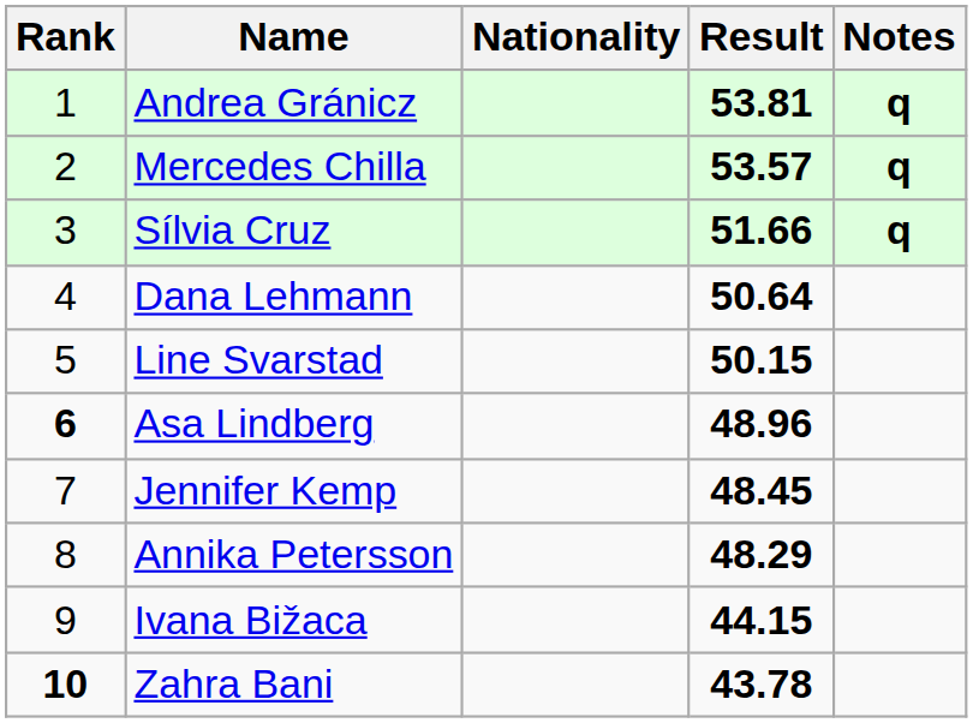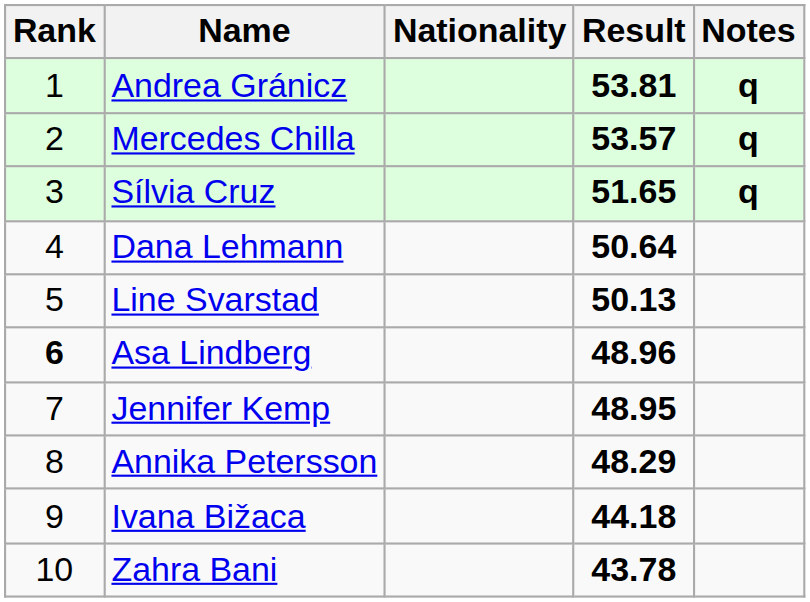 <table class="wikitable sortable" style="text-align:center">
 <tr>
 <th>Rank</th>
 <th>Name</th>
 <th>Nationality</th>
 <th>Result</th>
 <th>Notes</th>
 </tr>
 <tr bgcolor=ddffdd>
 <td>1</td>
 <td align=left><a href='#'>Andrea Gránicz</a></td>
 <td align=left></td>
 <td><strong>53.81</strong></td>
 <td><strong>q</strong></td>
 </tr>
 <tr bgcolor=ddffdd>
 <td>2</td>
 <td align=left><a href='#'>Mercedes Chilla</a></td>
 <td align=left></td>
 <td><strong>53.57</strong></td>
 <td><strong>q</strong></td>
 </tr>
 <tr bgcolor=ddffdd>
 <td>3</td>
 <td align=left><a href='#'>Sílvia Cruz</a></td>
 <td align=left></td>
-<td><strong>51.66</strong></td>
+<td><strong>51.65</strong></td>
 <td><strong>q</strong></td>
 </tr>
 <tr>
 <td>4</td>
 <td align=left><a href='#'>Dana Lehmann</a></td>
 <td align=left></td>
 <td><strong>50.64</strong></td>
 <td></td>
 </tr>
 <tr>
 <td>5</td>
 <td align=left><a href='#'>Line Svarstad</a></td>
 <td align=left></td>
-<td><strong>50.15</strong></td>
+<td><strong>50.13</strong></td>
 <td></td>
 </tr>
 <tr>
 <td><strong>6</strong></td>
 <td align=left><a href='#'>Asa Lindberg</a></td>
 <td align=left></td>
 <td><strong>48.96</strong></td>
 <td></td>
 </tr>
 <tr>
 <td>7</td>
 <td align=left><a href='#'>Jennifer Kemp</a></td>
 <td align=left></td>
-<td><strong>48.45</strong></td>
+<td><strong>48.95</strong></td>
 <td></td>
 </tr>
 <tr>
 <td>8</td>
 <td align=left><a href='#'>Annika Petersson</a></td>
 <td align=left></td>
 <td><strong>48.29</strong></td>
 <td></td>
 </tr>
 <tr>
 <td>9</td>
 <td align=left><a href='#'>Ivana Bižaca</a></td>
 <td align=left></td>
-<td><strong>44.15</strong></td>
+<td><strong>44.18</strong></td>
 <td></td>
 </tr>
 <tr>
-<td><strong>10</strong></td>
+<td>10</td>
 <td align=left><a href='#'>Zahra Bani</a></td>
 <td align=left></td>
 <td><strong>43.78</strong></td>
 <td></td>
 </tr>
 </table>
